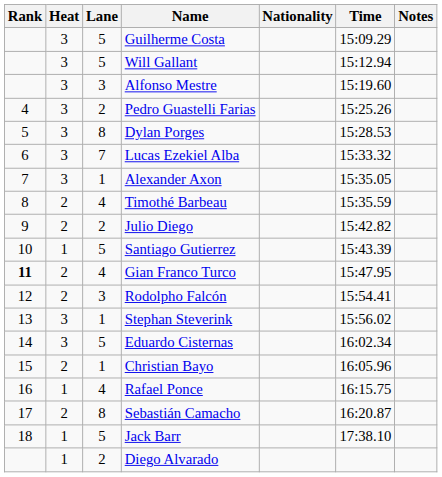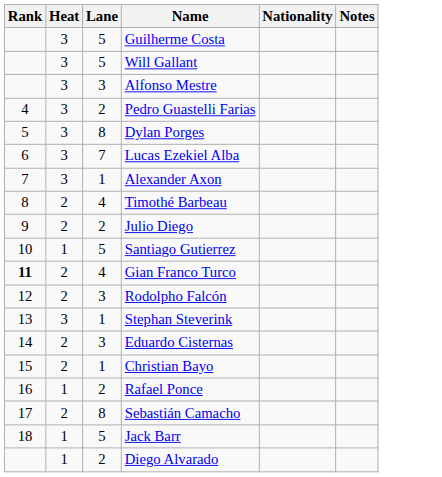 <table class="wikitable sortable" style="text-align:center">
 <tr>
 <th>Rank</th>
 <th>Heat</th>
 <th>Lane</th>
 <th>Name</th>
 <th>Nationality</th>
-<th>Time</th>
 <th>Notes</th>
 </tr>
 <tr>
 <td></td>
 <td>3</td>
 <td>5</td>
 <td align="left"><a href='#'>Guilherme Costa</a></td>
 <td align="left"></td>
-<td>15:09.29</td>
 <td></td>
 </tr>
 <tr>
 <td></td>
 <td>3</td>
 <td>5</td>
 <td align="left"><a href='#'>Will Gallant</a></td>
 <td align="left"></td>
-<td>15:12.94</td>
 <td></td>
 </tr>
 <tr>
 <td></td>
 <td>3</td>
 <td>3</td>
 <td align="left"><a href='#'>Alfonso Mestre</a></td>
 <td align="left"></td>
-<td>15:19.60</td>
 <td></td>
 </tr>
 <tr>
 <td>4</td>
 <td>3</td>
 <td>2</td>
 <td align="left"><a href='#'>Pedro Guastelli Farias</a></td>
 <td align="left"></td>
-<td>15:25.26</td>
 <td></td>
 </tr>
 <tr>
 <td>5</td>
 <td>3</td>
 <td>8</td>
 <td align="left"><a href='#'>Dylan Porges</a></td>
 <td align="left"></td>
-<td>15:28.53</td>
 <td></td>
 </tr>
 <tr>
 <td>6</td>
 <td>3</td>
 <td>7</td>
 <td align="left"><a href='#'>Lucas Ezekiel Alba</a></td>
 <td align="left"></td>
-<td>15:33.32</td>
 <td></td>
 </tr>
 <tr>
 <td>7</td>
 <td>3</td>
 <td>1</td>
 <td align="left"><a href='#'>Alexander Axon</a></td>
 <td align="left"></td>
-<td>15:35.05</td>
 <td></td>
 </tr>
 <tr>
 <td>8</td>
 <td>2</td>
 <td>4</td>
 <td align="left"><a href='#'>Timothé Barbeau</a></td>
 <td align="left"></td>
-<td>15:35.59</td>
 <td></td>
 </tr>
 <tr>
 <td>9</td>
 <td>2</td>
 <td>2</td>
 <td align="left"><a href='#'>Julio Diego</a></td>
 <td align="left"></td>
-<td>15:42.82</td>
 <td></td>
 </tr>
 <tr>
 <td>10</td>
 <td>1</td>
 <td>5</td>
 <td align="left"><a href='#'>Santiago Gutierrez</a></td>
 <td align="left"></td>
-<td>15:43.39</td>
 <td></td>
 </tr>
 <tr>
 <td><strong>11</strong></td>
 <td>2</td>
 <td>4</td>
 <td align="left"><a href='#'>Gian Franco Turco</a></td>
 <td align="left"></td>
-<td>15:47.95</td>
 <td></td>
 </tr>
 <tr>
 <td>12</td>
 <td>2</td>
 <td>3</td>
 <td align="left"><a href='#'>Rodolpho Falcón</a></td>
 <td align="left"></td>
-<td>15:54.41</td>
 <td></td>
 </tr>
 <tr>
 <td>13</td>
 <td>3</td>
 <td>1</td>
 <td align="left"><a href='#'>Stephan Steverink</a></td>
 <td align="left"></td>
-<td>15:56.02</td>
 <td></td>
 </tr>
 <tr>
 <td>14</td>
+<td>2</td>
 <td>3</td>
-<td>5</td>
 <td align="left"><a href='#'>Eduardo Cisternas</a></td>
 <td align="left"></td>
-<td>16:02.34</td>
 <td></td>
 </tr>
 <tr>
 <td>15</td>
 <td>2</td>
 <td>1</td>
 <td align="left"><a href='#'>Christian Bayo</a></td>
 <td align="left"></td>
-<td>16:05.96</td>
 <td></td>
 </tr>
 <tr>
 <td>16</td>
 <td>1</td>
-<td>4</td>
+<td>2</td>
 <td align="left"><a href='#'>Rafael Ponce</a></td>
 <td align="left"></td>
-<td>16:15.75</td>
 <td></td>
 </tr>
 <tr>
 <td>17</td>
 <td>2</td>
 <td>8</td>
 <td align="left"><a href='#'>Sebastián Camacho</a></td>
 <td align="left"></td>
-<td>16:20.87</td>
 <td></td>
 </tr>
 <tr>
 <td>18</td>
 <td>1</td>
 <td>5</td>
 <td align="left"><a href='#'>Jack Barr</a></td>
 <td align="left"></td>
-<td>17:38.10</td>
 <td></td>
 </tr>
 <tr>
 <td></td>
 <td>1</td>
 <td>2</td>
 <td align="left"><a href='#'>Diego Alvarado</a></td>
 <td align="left"></td>
 <td></td>
-<td></td>
 </tr>
 </table>
